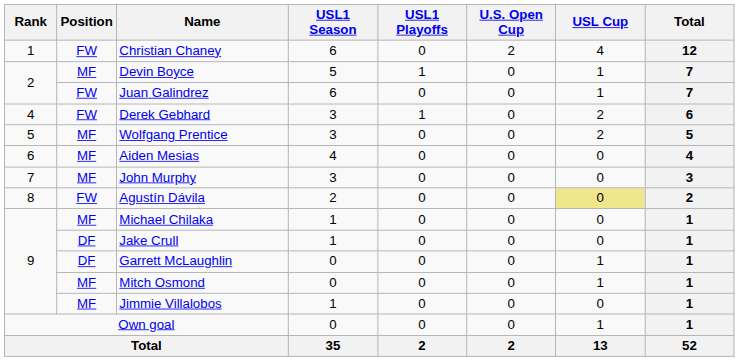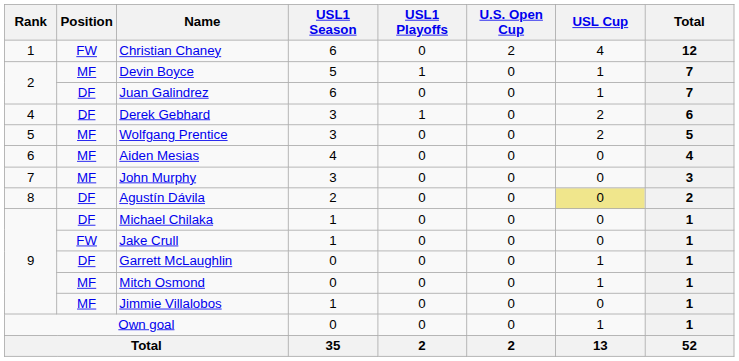 <table class="wikitable sortable" style="text-align:center;">
 <tr>
 <th style="width:56px;">Rank</th>
 <th style="width:64px;">Position</th>
 <th style="width:200px;">Name</th>
 <th style="width:100px;"><a href='#'>USL1 Season</a></th>
 <th style="width:100px;"><a href='#'>USL1 Playoffs</a></th>
 <th style="width:100px;"><a href='#'>U.S. Open Cup</a></th>
 <th style="width:100px;"><a href='#'>USL Cup</a></th>
 <th style="width:100px;">Total</th>
 </tr>
 <tr>
 <td>1</td>
 <td><a href='#'>FW</a></td>
 <td align="left" data-sort-value="Chaney, Christian"> <a href='#'>Christian Chaney</a></td>
 <td>6</td>
 <td>0</td>
 <td>2</td>
 <td>4</td>
 <th>12</th>
 </tr>
 <tr>
 <td rowspan="2">2</td>
 <td><a href='#'>MF</a></td>
 <td align="left" data-sort-value="Boyce, Devin"> <a href='#'>Devin Boyce</a></td>
 <td>5</td>
 <td>1</td>
 <td>0</td>
 <td>1</td>
 <th>7</th>
 </tr>
 <tr>
-<td><a href='#'>FW</a></td>
+<td><a href='#'>DF</a></td>
 <td align="left" data-sort-value="Galindrez, Juan"> <a href='#'>Juan Galindrez</a></td>
 <td>6</td>
 <td>0</td>
 <td>0</td>
 <td>1</td>
 <th>7</th>
 </tr>
 <tr>
 <td>4</td>
-<td><a href='#'>FW</a></td>
+<td><a href='#'>DF</a></td>
 <td align="left" data-sort-value="Gebhard, Derek"> <a href='#'>Derek Gebhard</a></td>
 <td>3</td>
 <td>1</td>
 <td>0</td>
 <td>2</td>
 <th>6</th>
 </tr>
 <tr>
 <td>5</td>
 <td><a href='#'>MF</a></td>
 <td align="left" data-sort-value="Prentice, Wolfgang"> <a href='#'>Wolfgang Prentice</a></td>
 <td>3</td>
 <td>0</td>
 <td>0</td>
 <td>2</td>
 <th>5</th>
 </tr>
 <tr>
 <td>6</td>
 <td><a href='#'>MF</a></td>
 <td align="left" data-sort-value="Mesias, Aiden"> <a href='#'>Aiden Mesias</a></td>
 <td>4</td>
 <td>0</td>
 <td>0</td>
 <td>0</td>
 <th>4</th>
 </tr>
 <tr>
 <td>7</td>
 <td><a href='#'>MF</a></td>
 <td align="left" data-sort-value="Murphy, John"> <a href='#'>John Murphy</a></td>
 <td>3</td>
 <td>0</td>
 <td>0</td>
 <td>0</td>
 <th>3</th>
 </tr>
 <tr>
 <td>8</td>
-<td><a href='#'>FW</a></td>
+<td><a href='#'>DF</a></td>
 <td align="left" data-sort-value="Davila, Agustin"> <a href='#'>Agustín Dávila</a></td>
 <td>2</td>
 <td>0</td>
 <td>0</td>
 <td style="background: khaki;">0</td>
 <th>2</th>
 </tr>
 <tr>
 <td rowspan="5">9</td>
-<td><a href='#'>MF</a></td>
+<td><a href='#'>DF</a></td>
 <td align="left" data-sort-value="Chilaka, Michael"> <a href='#'>Michael Chilaka</a></td>
 <td>1</td>
 <td>0</td>
 <td>0</td>
 <td>0</td>
 <th>1</th>
 </tr>
 <tr>
-<td><a href='#'>DF</a></td>
+<td><a href='#'>FW</a></td>
 <td align="left" data-sort-value="Crull, Jake"> <a href='#'>Jake Crull</a></td>
 <td>1</td>
 <td>0</td>
 <td>0</td>
 <td>0</td>
 <th>1</th>
 </tr>
 <tr>
 <td><a href='#'>DF</a></td>
 <td align="left" data-sort-value="McLaughlin, Garrett"> <a href='#'>Garrett McLaughlin</a></td>
 <td>0</td>
 <td>0</td>
 <td>0</td>
 <td>1</td>
 <th>1</th>
 </tr>
 <tr>
 <td><a href='#'>MF</a></td>
 <td align="left" data-sort-value="Osmond, Mitch"> <a href='#'>Mitch Osmond</a></td>
 <td>0</td>
 <td>0</td>
 <td>0</td>
 <td>1</td>
 <th>1</th>
 </tr>
 <tr>
 <td><a href='#'>MF</a></td>
 <td align="left" data-sort-value="Villalobos, Jimmie"> <a href='#'>Jimmie Villalobos</a></td>
 <td>1</td>
 <td>0</td>
 <td>0</td>
 <td>0</td>
 <th>1</th>
 </tr>
 <tr class="sortbottom">
 <td colspan="3"><a href='#'>Own goal</a></td>
 <td>0</td>
 <td>0</td>
 <td>0</td>
 <td>1</td>
 <th>1</th>
 </tr>
 <tr>
 <th colspan="3">Total</th>
 <th>35</th>
 <th>2</th>
 <th>2</th>
 <th>13</th>
 <th>52</th>
 </tr>
 </table>
